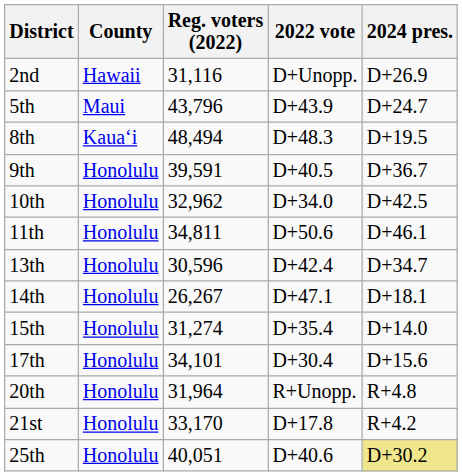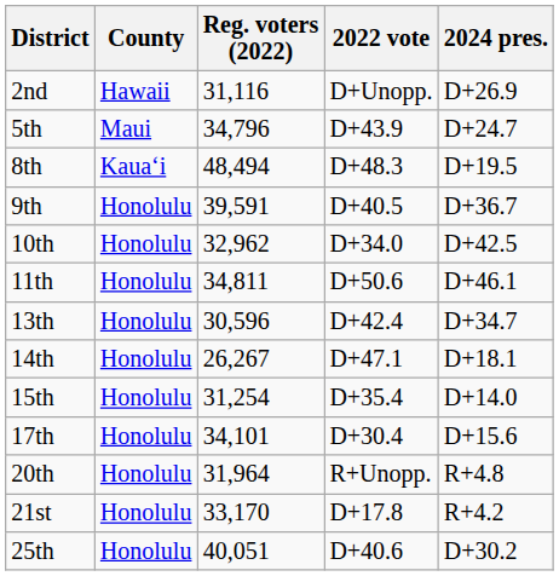 <table class="sortable wikitable">
 <tr>
 <th>District</th>
 <th>County</th>
 <th>Reg. voters<br>(2022)</th>
 <th>2022 vote</th>
 <th>2024 pres.</th>
 </tr>
 <tr>
 <td>2nd</td>
 <td><a href='#'>Hawaii</a></td>
 <td>31,116</td>
 <td>D+Unopp.</td>
 <td>D+26.9</td>
 </tr>
 <tr>
 <td>5th</td>
 <td><a href='#'>Maui</a></td>
-<td>43,796</td>
+<td>34,796</td>
 <td>D+43.9</td>
 <td>D+24.7</td>
 </tr>
 <tr>
 <td>8th</td>
 <td><a href='#'>Kauaʻi</a></td>
 <td>48,494</td>
 <td>D+48.3</td>
 <td>D+19.5</td>
 </tr>
 <tr>
 <td>9th</td>
 <td><a href='#'>Honolulu</a></td>
 <td>39,591</td>
 <td>D+40.5</td>
 <td>D+36.7</td>
 </tr>
 <tr>
 <td>10th</td>
 <td><a href='#'>Honolulu</a></td>
 <td>32,962</td>
 <td>D+34.0</td>
 <td>D+42.5</td>
 </tr>
 <tr>
 <td>11th</td>
 <td><a href='#'>Honolulu</a></td>
 <td>34,811</td>
 <td>D+50.6</td>
 <td>D+46.1</td>
 </tr>
 <tr>
 <td>13th</td>
 <td><a href='#'>Honolulu</a></td>
 <td>30,596</td>
 <td>D+42.4</td>
 <td>D+34.7</td>
 </tr>
 <tr>
 <td>14th</td>
 <td><a href='#'>Honolulu</a></td>
 <td>26,267</td>
 <td>D+47.1</td>
 <td>D+18.1</td>
 </tr>
 <tr>
 <td>15th</td>
 <td><a href='#'>Honolulu</a></td>
-<td>31,274</td>
+<td>31,254</td>
 <td>D+35.4</td>
 <td>D+14.0</td>
 </tr>
 <tr>
 <td>17th</td>
 <td><a href='#'>Honolulu</a></td>
 <td>34,101</td>
 <td>D+30.4</td>
 <td>D+15.6</td>
 </tr>
 <tr>
 <td>20th</td>
 <td><a href='#'>Honolulu</a></td>
 <td>31,964</td>
 <td>R+Unopp.</td>
 <td>R+4.8</td>
 </tr>
 <tr>
 <td>21st</td>
 <td><a href='#'>Honolulu</a></td>
 <td>33,170</td>
 <td>D+17.8</td>
 <td>R+4.2</td>
 </tr>
 <tr>
 <td>25th</td>
 <td><a href='#'>Honolulu</a></td>
 <td>40,051</td>
 <td>D+40.6</td>
-<td style="background: khaki;">D+30.2</td>
+<td>D+30.2</td>
 </tr>
 </table>
